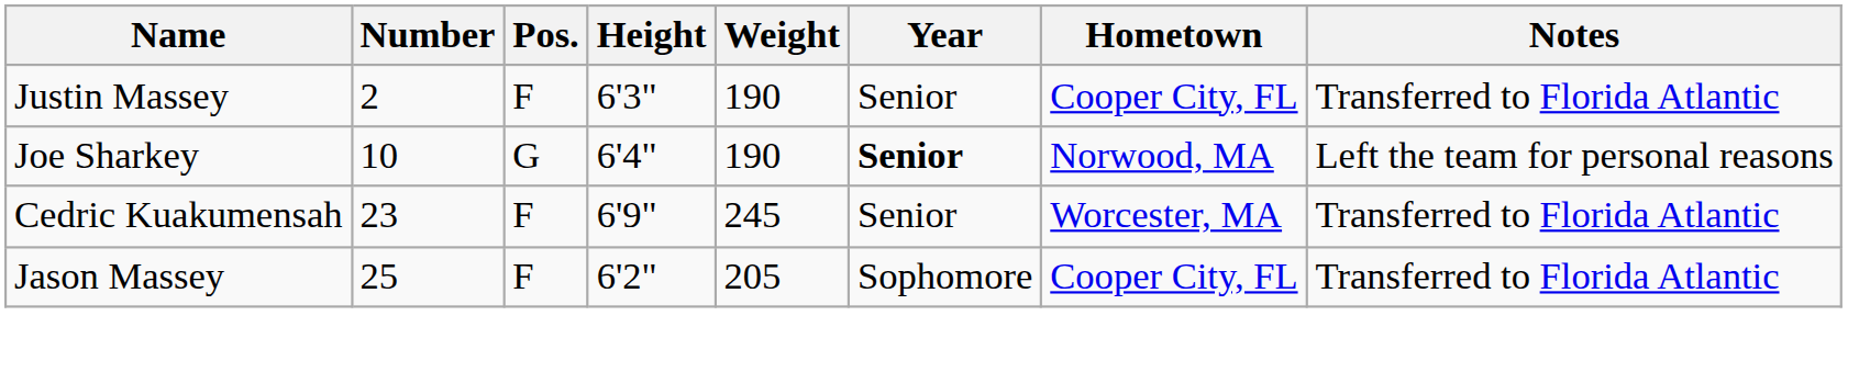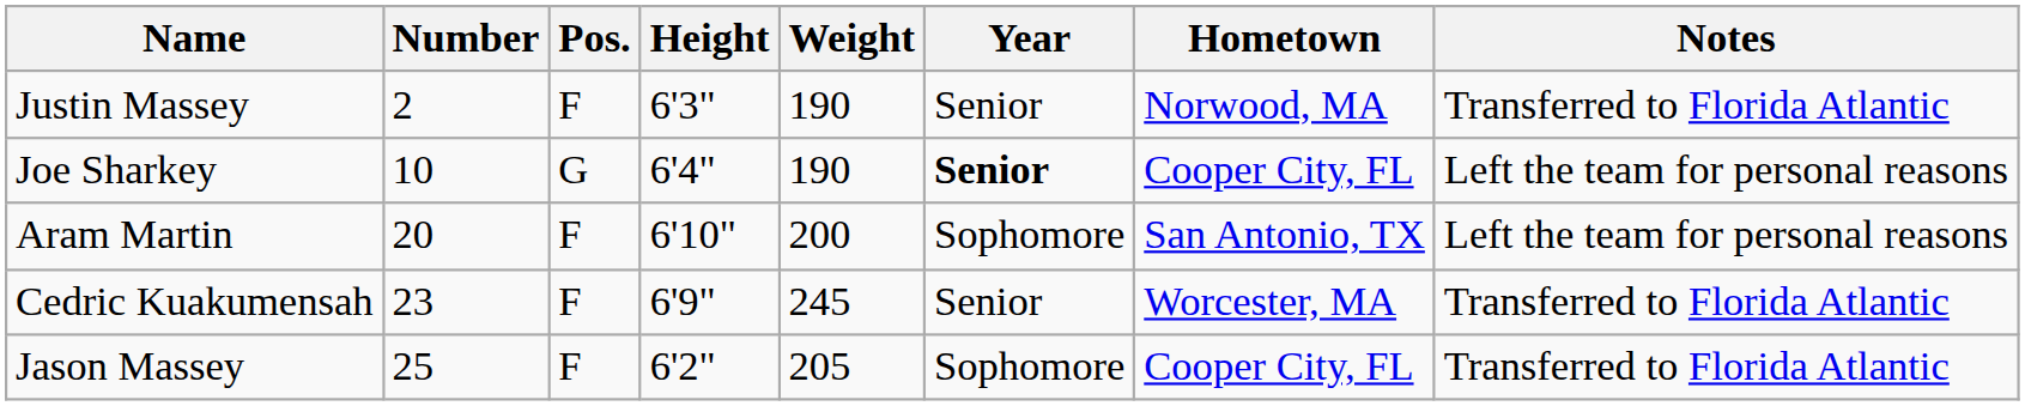 <table class="wikitable sortable" border="1">
 <tr>
 <th>Name</th>
 <th>Number</th>
 <th>Pos.</th>
 <th>Height</th>
 <th>Weight</th>
 <th>Year</th>
 <th>Hometown</th>
 <th class="unsortable">Notes</th>
 </tr>
 <tr>
 <td>Justin Massey</td>
 <td>2</td>
 <td>F</td>
 <td>6'3"</td>
 <td>190</td>
 <td>Senior</td>
-<td><a href='#'>Cooper City, FL</a></td>
+<td><a href='#'>Norwood, MA</a></td>
 <td>Transferred to <a href='#'>Florida Atlantic</a></td>
 </tr>
 <tr>
 <td>Joe Sharkey</td>
 <td>10</td>
 <td>G</td>
 <td>6'4"</td>
 <td>190</td>
 <td><strong>Senior</strong></td>
-<td><a href='#'>Norwood, MA</a></td>
+<td><a href='#'>Cooper City, FL</a></td>
+<td>Left the team for personal reasons</td>
+</tr>
+<tr>
+<td>Aram Martin</td>
+<td>20</td>
+<td>F</td>
+<td>6'10"</td>
+<td>200</td>
+<td>Sophomore</td>
+<td><a href='#'>San Antonio, TX</a></td>
 <td>Left the team for personal reasons</td>
 </tr>
 <tr>
 <td>Cedric Kuakumensah</td>
 <td>23</td>
 <td>F</td>
 <td>6'9"</td>
 <td>245</td>
 <td>Senior</td>
 <td><a href='#'>Worcester, MA</a></td>
 <td>Transferred to <a href='#'>Florida Atlantic</a></td>
 </tr>
 <tr>
 <td>Jason Massey</td>
 <td>25</td>
 <td>F</td>
 <td>6'2"</td>
 <td>205</td>
 <td>Sophomore</td>
 <td><a href='#'>Cooper City, FL</a></td>
 <td>Transferred to <a href='#'>Florida Atlantic</a></td>
 </tr>
 </table>
